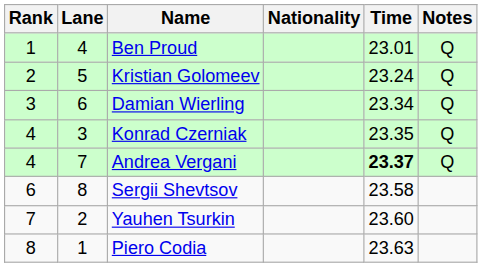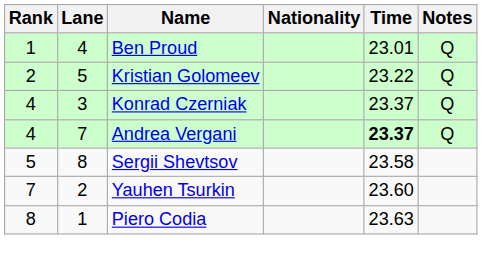 <table class="wikitable sortable" style="text-align:center">
 <tr>
 <th>Rank</th>
 <th>Lane</th>
 <th>Name</th>
 <th>Nationality</th>
 <th>Time</th>
 <th>Notes</th>
 </tr>
 <tr bgcolor=ccffcc>
 <td>1</td>
 <td>4</td>
 <td align=left><a href='#'>Ben Proud</a></td>
 <td align=left></td>
 <td>23.01</td>
 <td>Q</td>
 </tr>
 <tr bgcolor=ccffcc>
 <td>2</td>
 <td>5</td>
 <td align=left><a href='#'>Kristian Golomeev</a></td>
 <td align=left></td>
-<td>23.24</td>
-<td>Q</td>
-</tr>
-<tr bgcolor=ccffcc>
-<td>3</td>
-<td>6</td>
-<td align=left><a href='#'>Damian Wierling</a></td>
-<td align=left></td>
-<td>23.34</td>
+<td>23.22</td>
 <td>Q</td>
 </tr>
 <tr bgcolor=ccffcc>
 <td>4</td>
 <td>3</td>
 <td align=left><a href='#'>Konrad Czerniak</a></td>
 <td align=left></td>
-<td>23.35</td>
+<td>23.37</td>
 <td>Q</td>
 </tr>
 <tr bgcolor=ccffcc>
 <td>4</td>
 <td>7</td>
 <td align=left><a href='#'>Andrea Vergani</a></td>
 <td align=left></td>
 <td><strong>23.37</strong></td>
 <td>Q</td>
 </tr>
 <tr>
-<td>6</td>
+<td>5</td>
 <td>8</td>
 <td align=left><a href='#'>Sergii Shevtsov</a></td>
 <td align=left></td>
 <td>23.58</td>
 <td></td>
 </tr>
 <tr>
 <td>7</td>
 <td>2</td>
 <td align=left><a href='#'>Yauhen Tsurkin</a></td>
 <td align=left></td>
 <td>23.60</td>
 <td></td>
 </tr>
 <tr>
 <td>8</td>
 <td>1</td>
 <td align=left><a href='#'>Piero Codia</a></td>
 <td align=left></td>
 <td>23.63</td>
 <td></td>
 </tr>
 </table>
